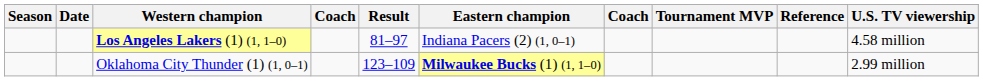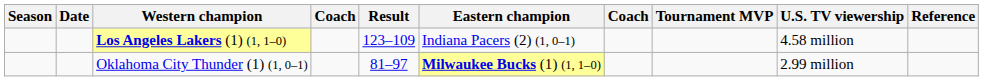 <table class="wikitable sortable">
 <tr>
 <th>Season</th>
 <th>Date</th>
 <th>Western champion</th>
 <th>Coach</th>
 <th class="unsortable">Result</th>
 <th>Eastern champion</th>
 <th>Coach</th>
 <th>Tournament MVP</th>
+<th>U.S. TV viewership</th>
 <th class="unsortable">Reference</th>
-<th>U.S. TV viewership</th>
 </tr>
 <tr>
 <td align="center"></td>
 <td></td>
 <td style="background:#FFFF99"><strong><a href='#'>Los Angeles Lakers</a></strong> (1) <small>(1, 1–0)</small></td>
 <td></td>
-<td align=center><a href='#'>81–97</a></td>
+<td align=center><a href='#'>123–109</a></td>
 <td><a href='#'>Indiana Pacers</a> (2) <small>(1, 0–1)</small></td>
 <td></td>
 <td></td>
+<td>4.58 million</td>
 <td align="center"></td>
-<td>4.58 million</td>
 </tr>
 <tr>
 <td align="center"></td>
 <td></td>
 <td><a href='#'>Oklahoma City Thunder</a> (1) <small>(1, 0–1)</small></td>
 <td></td>
-<td align=center><a href='#'>123–109</a></td>
+<td align=center><a href='#'>81–97</a></td>
 <td style="background:#FFFF99"><strong><a href='#'>Milwaukee Bucks</a></strong> (1) <small>(1, 1–0)</small></td>
 <td></td>
 <td></td>
+<td>2.99 million</td>
 <td align="center"></td>
-<td>2.99 million</td>
 </tr>
 </table>
